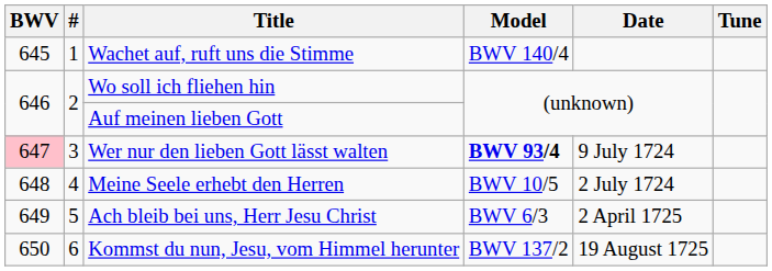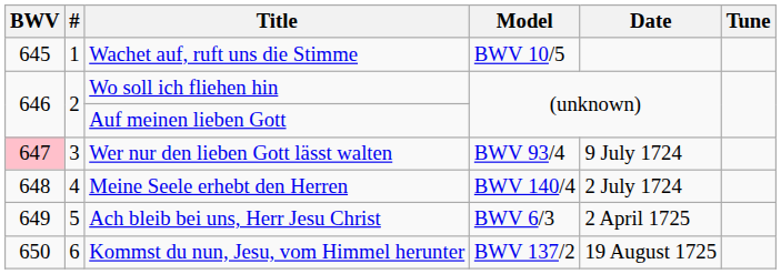 <table class="wikitable sortable">
 <tr>
 <th>BWV</th>
 <th>#</th>
 <th>Title</th>
 <th>Model</th>
 <th>Date</th>
 <th>Tune</th>
 </tr>
 <tr id="BWV 645">
 <td style="text-align:center;">645</td>
 <td style="text-align:center;">1</td>
 <td><a href='#'>Wachet auf, ruft uns die Stimme</a></td>
-<td><a href='#'>BWV 140</a>/4</td>
+<td data-sort-value="BWV 010/5"><a href='#'>BWV 10</a>/5</td>
 <td data-sort-value="1731-11-25"></td>
 <td></td>
 </tr>
 <tr id="BWV 646">
 <td rowspan="2" style="text-align:center;">646</td>
 <td rowspan="2" style="text-align:center;">2</td>
 <td><a href='#'>Wo soll ich fliehen hin</a></td>
 <td rowspan="2" colspan="2" data-sort-value="Unknown" style="text-align:center;">(unknown)</td>
 <td rowspan="2"></td>
 </tr>
 <tr>
 <td><a href='#'>Auf meinen lieben Gott</a></td>
 </tr>
 <tr id="BWV 647">
 <td style="background: pink; text-align:center;">647</td>
 <td style="text-align:center;">3</td>
 <td><a href='#'>Wer nur den lieben Gott lässt walten</a></td>
-<td data-sort-value="BWV 093/4"><strong><a href='#'>BWV 93</a>/4</strong></td>
+<td data-sort-value="BWV 093/4"><a href='#'>BWV 93</a>/4</td>
 <td data-sort-value="1724-07-09">9 July 1724</td>
 <td></td>
 </tr>
 <tr id="BWV 648">
 <td style="text-align:center;">648</td>
 <td style="text-align:center;">4</td>
 <td><a href='#'>Meine Seele erhebt den Herren</a></td>
-<td data-sort-value="BWV 010/5"><a href='#'>BWV 10</a>/5</td>
+<td><a href='#'>BWV 140</a>/4</td>
 <td data-sort-value="1724-07-02">2 July 1724</td>
 <td></td>
 </tr>
 <tr id="BWV 649">
 <td style="text-align:center;">649</td>
 <td style="text-align:center;">5</td>
 <td><a href='#'>Ach bleib bei uns, Herr Jesu Christ</a></td>
 <td data-sort-value="BWV 006/3"><a href='#'>BWV 6</a>/3</td>
 <td data-sort-value="1725-04-02">2 April 1725</td>
 <td data-sort-value="Zahn No. 0493"></td>
 </tr>
 <tr id="BWV 650">
 <td style="text-align:center;">650</td>
 <td style="text-align:center;">6</td>
 <td><a href='#'>Kommst du nun, Jesu, vom Himmel herunter</a></td>
 <td><a href='#'>BWV 137</a>/2</td>
 <td data-sort-value="1725-08-19">19 August 1725</td>
 <td></td>
 </tr>
 </table>
